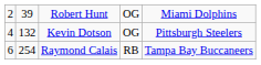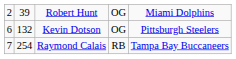 <table class="wikitable" style="text-align:center">
 <tr>
 <td>2</td>
 <td>39</td>
 <td><a href='#'>Robert Hunt</a></td>
 <td>OG</td>
 <td><a href='#'>Miami Dolphins</a></td>
 </tr>
 <tr>
-<td>4</td>
+<td>6</td>
 <td>132</td>
 <td><a href='#'>Kevin Dotson</a></td>
 <td>OG</td>
 <td><a href='#'>Pittsburgh Steelers</a></td>
 </tr>
 <tr>
-<td>6</td>
+<td>7</td>
 <td>254</td>
 <td><a href='#'>Raymond Calais</a></td>
 <td>RB</td>
 <td><a href='#'>Tampa Bay Buccaneers</a></td>
 </tr>
 </table>
